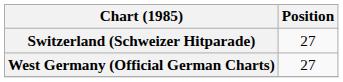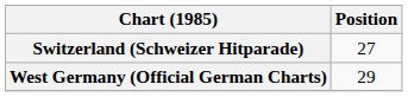 <table class="wikitable sortable plainrowheaders" style="text-align:center">
 <tr>
 <th scope="col">Chart (1985)</th>
 <th scope="col">Position</th>
 </tr>
 <tr>
 <th scope="row">Switzerland (Schweizer Hitparade)</th>
 <td>27</td>
 </tr>
 <tr>
 <th scope="row">West Germany (Official German Charts)</th>
-<td>27</td>
+<td>29</td>
 </tr>
 <tr>
 </tr>
 </table>
